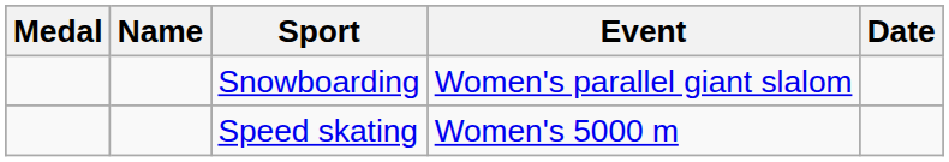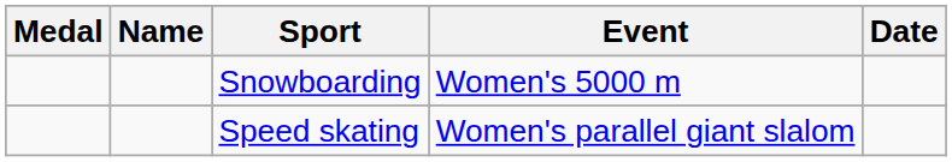 <table class="wikitable sortable" style="font-size:95%">
 <tr>
 <th>Medal</th>
 <th>Name</th>
 <th>Sport</th>
 <th>Event</th>
 <th>Date</th>
 </tr>
 <tr>
 <td></td>
 <td></td>
 <td><a href='#'>Snowboarding</a></td>
-<td><a href='#'>Women's parallel giant slalom</a></td>
+<td><a href='#'>Women's 5000 m</a></td>
 <td></td>
 </tr>
 <tr>
 <td></td>
 <td></td>
 <td><a href='#'>Speed skating</a></td>
-<td><a href='#'>Women's 5000 m</a></td>
+<td><a href='#'>Women's parallel giant slalom</a></td>
 <td></td>
 </tr>
 </table>
